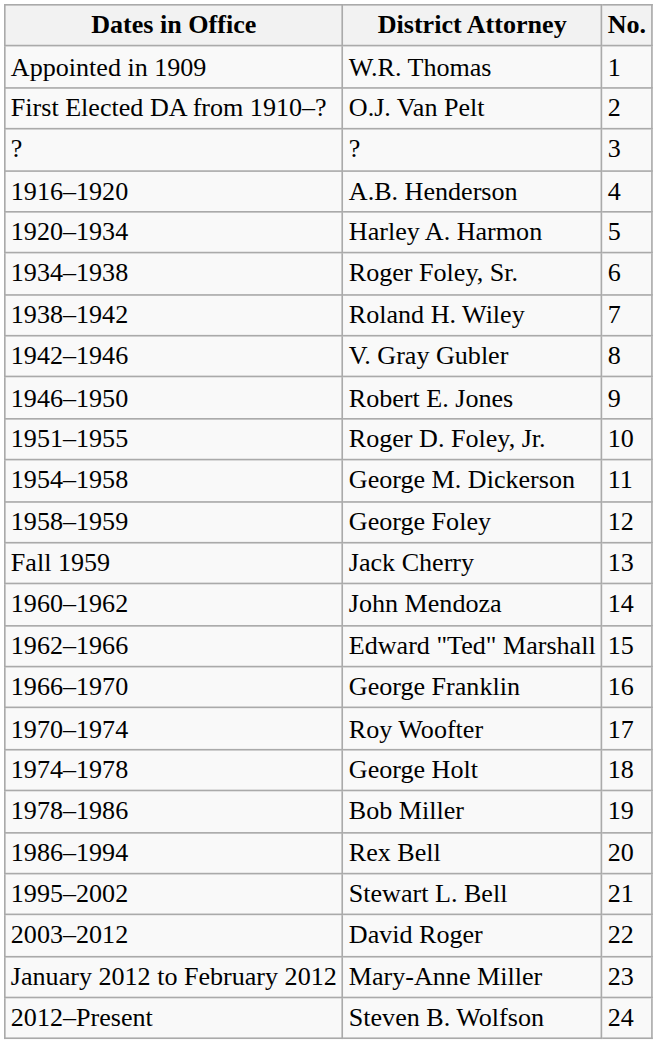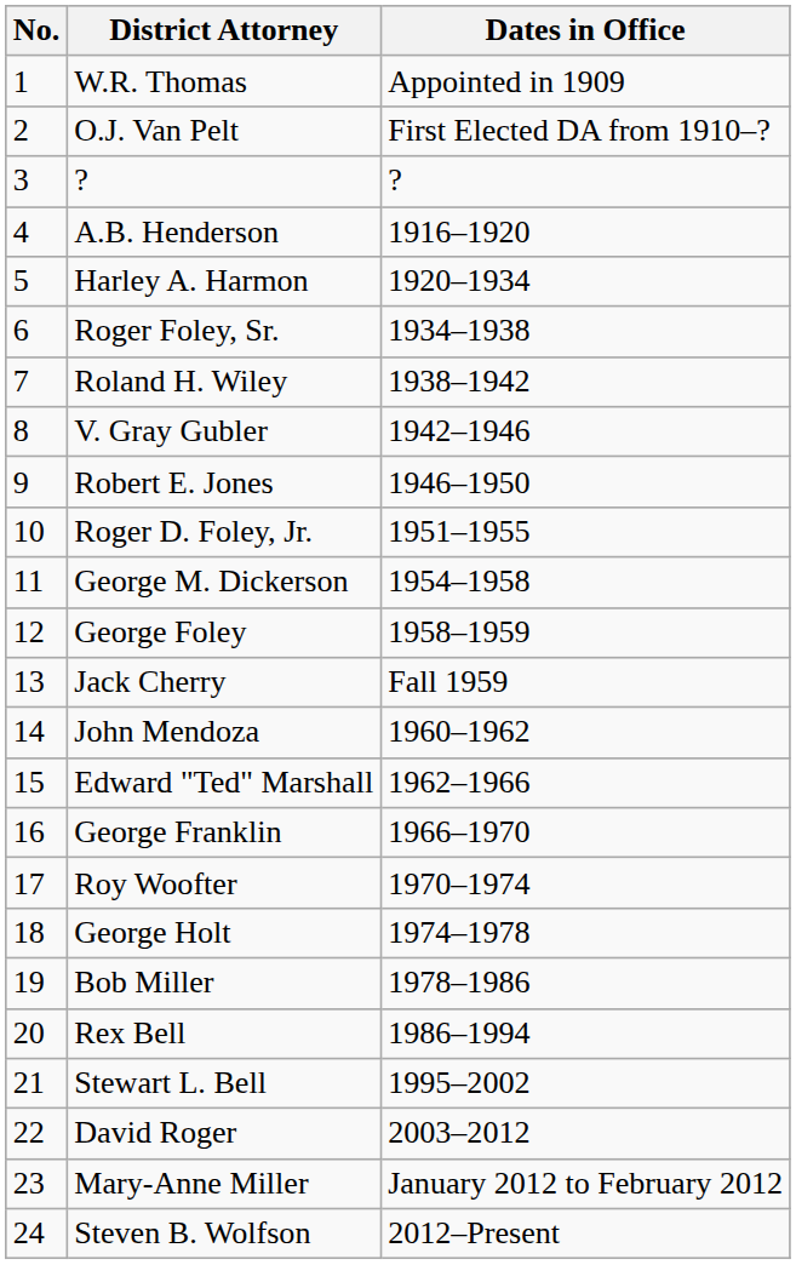 <table class="wikitable">
 <tr>
+<th>No.</th>
+<th>District Attorney</th>
 <th>Dates in Office</th>
-<th>District Attorney</th>
-<th>No.</th>
 </tr>
 <tr>
+<td>1</td>
+<td>W.R. Thomas</td>
 <td>Appointed in 1909</td>
-<td>W.R. Thomas</td>
-<td>1</td>
 </tr>
 <tr>
+<td>2</td>
+<td>O.J. Van Pelt</td>
 <td>First Elected DA from 1910–?</td>
-<td>O.J. Van Pelt</td>
-<td>2</td>
 </tr>
 <tr>
+<td>3</td>
 <td>?</td>
 <td>?</td>
-<td>3</td>
 </tr>
 <tr>
+<td>4</td>
+<td>A.B. Henderson</td>
 <td>1916–1920</td>
-<td>A.B. Henderson</td>
-<td>4</td>
 </tr>
 <tr>
+<td>5</td>
+<td>Harley A. Harmon</td>
 <td>1920–1934</td>
-<td>Harley A. Harmon</td>
-<td>5</td>
 </tr>
 <tr>
+<td>6</td>
+<td>Roger Foley, Sr.</td>
 <td>1934–1938</td>
-<td>Roger Foley, Sr.</td>
-<td>6</td>
 </tr>
 <tr>
+<td>7</td>
+<td>Roland H. Wiley</td>
 <td>1938–1942</td>
-<td>Roland H. Wiley</td>
-<td>7</td>
 </tr>
 <tr>
+<td>8</td>
+<td>V. Gray Gubler</td>
 <td>1942–1946</td>
-<td>V. Gray Gubler</td>
-<td>8</td>
 </tr>
 <tr>
+<td>9</td>
+<td>Robert E. Jones</td>
 <td>1946–1950  </td>
-<td>Robert E. Jones</td>
-<td>9</td>
 </tr>
 <tr>
+<td>10</td>
+<td>Roger D. Foley, Jr.</td>
 <td>1951–1955</td>
-<td>Roger D. Foley, Jr.</td>
-<td>10</td>
 </tr>
 <tr>
+<td>11</td>
+<td>George M. Dickerson</td>
 <td>1954–1958</td>
-<td>George M. Dickerson</td>
-<td>11</td>
 </tr>
 <tr>
+<td>12</td>
+<td>George Foley</td>
 <td>1958–1959</td>
-<td>George Foley</td>
-<td>12</td>
 </tr>
 <tr>
+<td>13</td>
+<td>Jack Cherry</td>
 <td>Fall 1959</td>
-<td>Jack Cherry</td>
-<td>13</td>
 </tr>
 <tr>
+<td>14</td>
+<td>John Mendoza</td>
 <td>1960–1962</td>
-<td>John Mendoza</td>
-<td>14</td>
 </tr>
 <tr>
+<td>15</td>
+<td>Edward "Ted" Marshall</td>
 <td>1962–1966</td>
-<td>Edward "Ted" Marshall</td>
-<td>15</td>
 </tr>
 <tr>
+<td>16</td>
+<td>George Franklin</td>
 <td>1966–1970</td>
-<td>George Franklin</td>
-<td>16</td>
 </tr>
 <tr>
+<td>17</td>
+<td>Roy Woofter</td>
 <td>1970–1974</td>
-<td>Roy Woofter</td>
-<td>17</td>
 </tr>
 <tr>
+<td>18</td>
+<td>George Holt</td>
 <td>1974–1978</td>
-<td>George Holt</td>
-<td>18</td>
 </tr>
 <tr>
+<td>19</td>
+<td>Bob Miller</td>
 <td>1978–1986</td>
-<td>Bob Miller</td>
-<td>19</td>
 </tr>
 <tr>
+<td>20</td>
+<td>Rex Bell</td>
 <td>1986–1994</td>
-<td>Rex Bell</td>
-<td>20</td>
 </tr>
 <tr>
+<td>21</td>
+<td>Stewart L. Bell</td>
 <td>1995–2002</td>
-<td>Stewart L. Bell</td>
-<td>21</td>
 </tr>
 <tr>
+<td>22</td>
+<td>David Roger</td>
 <td>2003–2012</td>
-<td>David Roger</td>
-<td>22</td>
 </tr>
 <tr>
+<td>23</td>
+<td>Mary-Anne Miller</td>
 <td>January 2012 to February 2012</td>
-<td>Mary-Anne Miller</td>
-<td>23</td>
 </tr>
 <tr>
+<td>24</td>
+<td>Steven B. Wolfson</td>
 <td>2012–Present</td>
-<td>Steven B. Wolfson</td>
-<td>24</td>
 </tr>
 </table>
